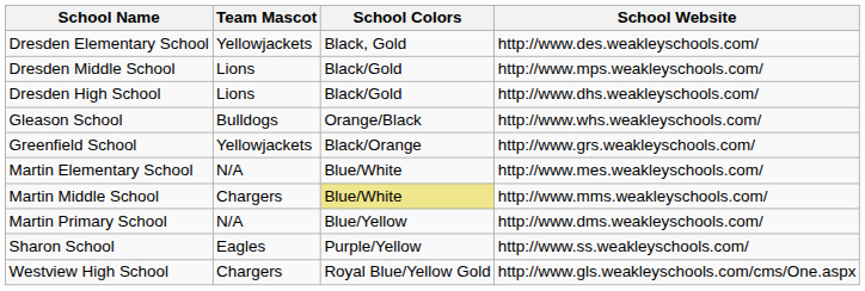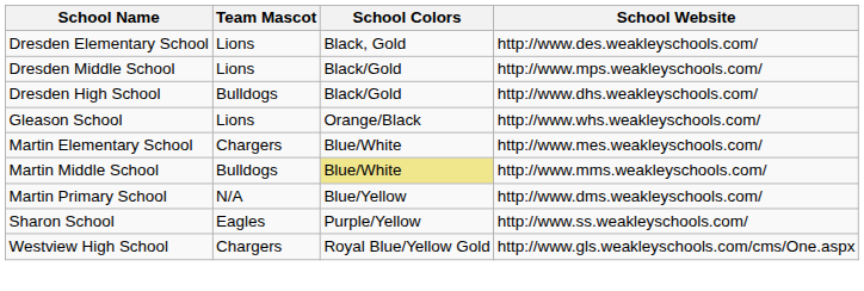 <table class="wikitable">
 <tr>
 <th>School Name</th>
 <th>Team Mascot</th>
 <th>School Colors</th>
 <th>School Website</th>
 </tr>
 <tr>
 <td>Dresden Elementary School</td>
-<td>Yellowjackets</td>
+<td>Lions</td>
 <td>Black, Gold</td>
 <td>http://www.des.weakleyschools.com/</td>
 </tr>
 <tr>
 <td>Dresden Middle School</td>
 <td>Lions</td>
 <td>Black/Gold</td>
 <td>http://www.mps.weakleyschools.com/</td>
 </tr>
 <tr>
 <td>Dresden High School</td>
-<td>Lions</td>
+<td>Bulldogs</td>
 <td>Black/Gold</td>
 <td>http://www.dhs.weakleyschools.com/</td>
 </tr>
 <tr>
 <td>Gleason School</td>
-<td>Bulldogs</td>
+<td>Lions</td>
 <td>Orange/Black</td>
 <td>http://www.whs.weakleyschools.com/</td>
 </tr>
 <tr>
-<td>Greenfield School</td>
-<td>Yellowjackets</td>
-<td>Black/Orange</td>
-<td>http://www.grs.weakleyschools.com/</td>
-</tr>
-<tr>
 <td>Martin Elementary School</td>
-<td>N/A</td>
+<td>Chargers</td>
 <td>Blue/White</td>
 <td>http://www.mes.weakleyschools.com/</td>
 </tr>
 <tr>
 <td>Martin Middle School</td>
-<td>Chargers</td>
+<td>Bulldogs</td>
 <td style="background: khaki;">Blue/White</td>
 <td>http://www.mms.weakleyschools.com/</td>
 </tr>
 <tr>
 <td>Martin Primary School</td>
 <td>N/A</td>
 <td>Blue/Yellow</td>
 <td>http://www.dms.weakleyschools.com/</td>
 </tr>
 <tr>
 <td>Sharon School</td>
 <td>Eagles</td>
 <td>Purple/Yellow</td>
 <td>http://www.ss.weakleyschools.com/</td>
 </tr>
 <tr>
 <td>Westview High School</td>
 <td>Chargers</td>
 <td>Royal Blue/Yellow Gold</td>
 <td>http://www.gls.weakleyschools.com/cms/One.aspx</td>
 </tr>
 </table>
